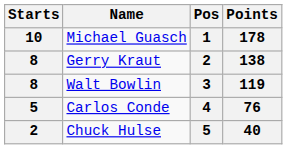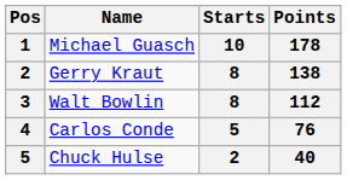 <table class="wikitable" style="font-size: 95%;">
 <tr>
+<th>Pos</th>
+<th>Name</th>
 <th>Starts</th>
-<th>Name</th>
-<th>Pos</th>
 <th>Points</th>
 </tr>
 <tr>
+<th>1</th>
+<td> <a href='#'>Michael Guasch</a></td>
 <th>10</th>
-<td> <a href='#'>Michael Guasch</a></td>
-<th>1</th>
 <th><strong>178</strong></th>
 </tr>
 <tr>
+<th>2</th>
+<td> <a href='#'>Gerry Kraut</a></td>
 <th>8</th>
-<td> <a href='#'>Gerry Kraut</a></td>
-<th>2</th>
 <th><strong>138</strong></th>
 </tr>
 <tr>
+<th>3</th>
+<td> <a href='#'>Walt Bowlin</a></td>
 <th>8</th>
-<td> <a href='#'>Walt Bowlin</a></td>
-<th>3</th>
-<th><strong>119</strong></th>
+<th><strong>112</strong></th>
+</tr>
+<tr>
+<th>4</th>
+<td> <a href='#'>Carlos Conde</a></td>
+<th>5</th>
+<th><strong>76</strong></th>
 </tr>
 <tr>
 <th>5</th>
-<td> <a href='#'>Carlos Conde</a></td>
-<th>4</th>
-<th><strong>76</strong></th>
-</tr>
-<tr>
+<td> <a href='#'>Chuck Hulse</a></td>
 <th>2</th>
-<td> <a href='#'>Chuck Hulse</a></td>
-<th>5</th>
 <th><strong>40</strong></th>
 </tr>
 </table>
